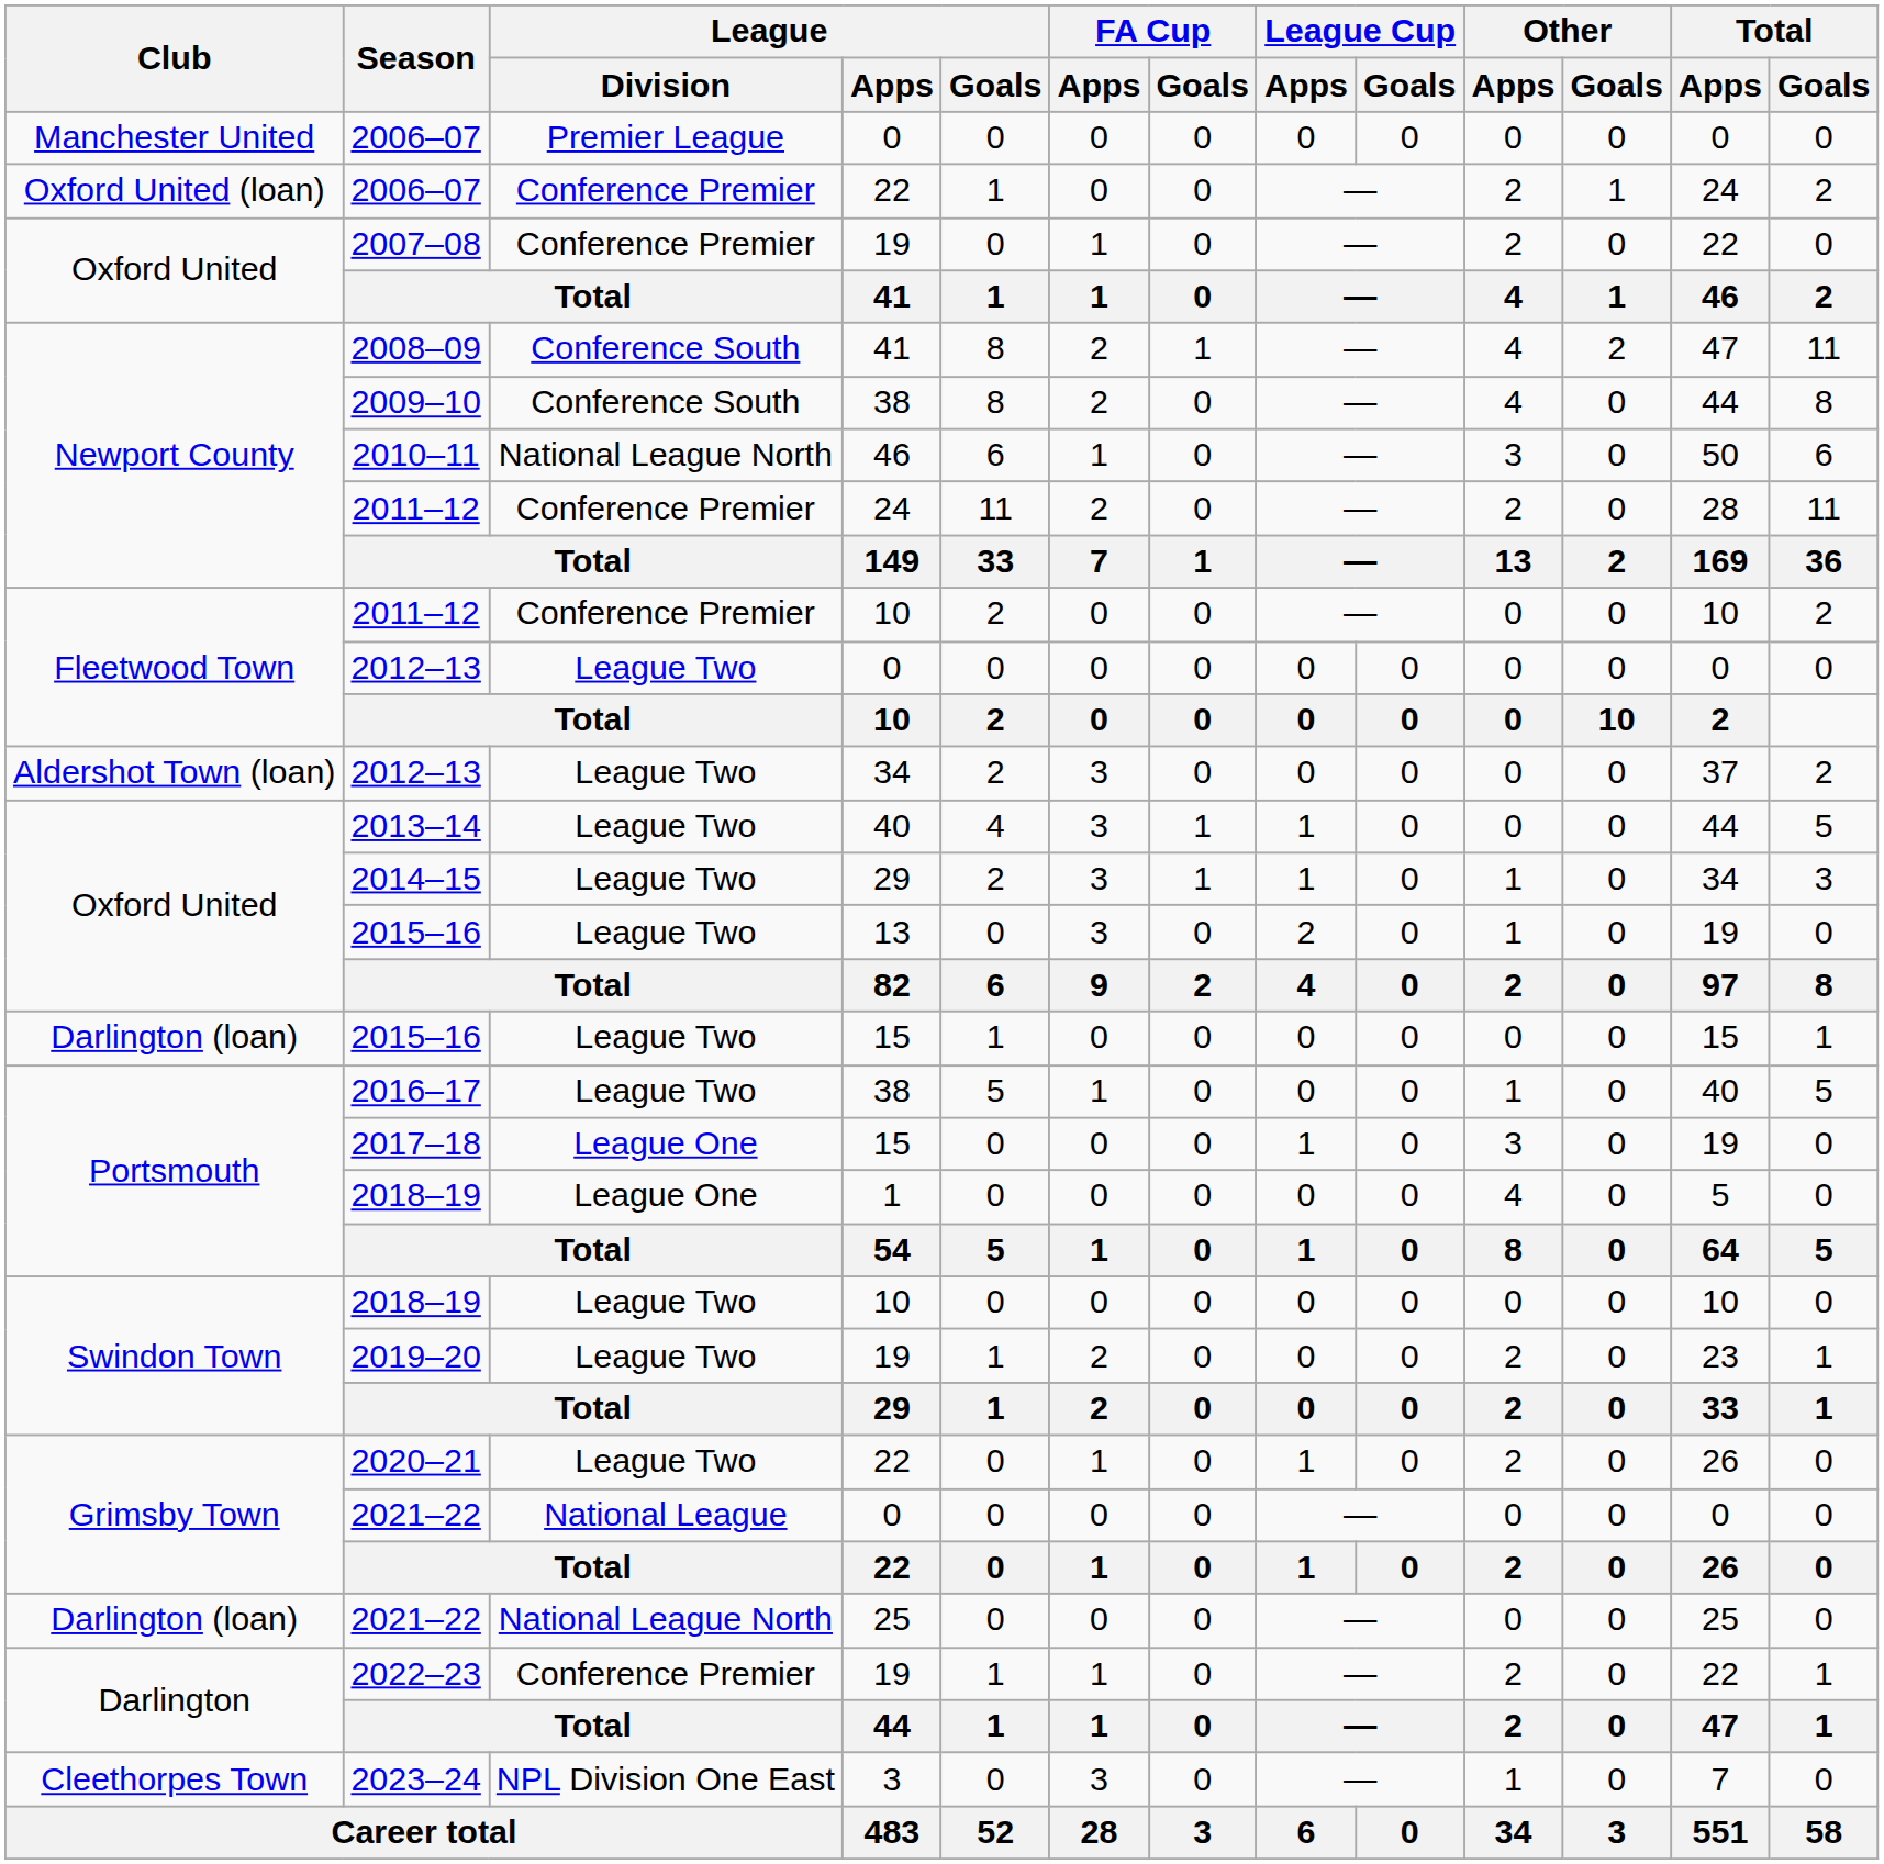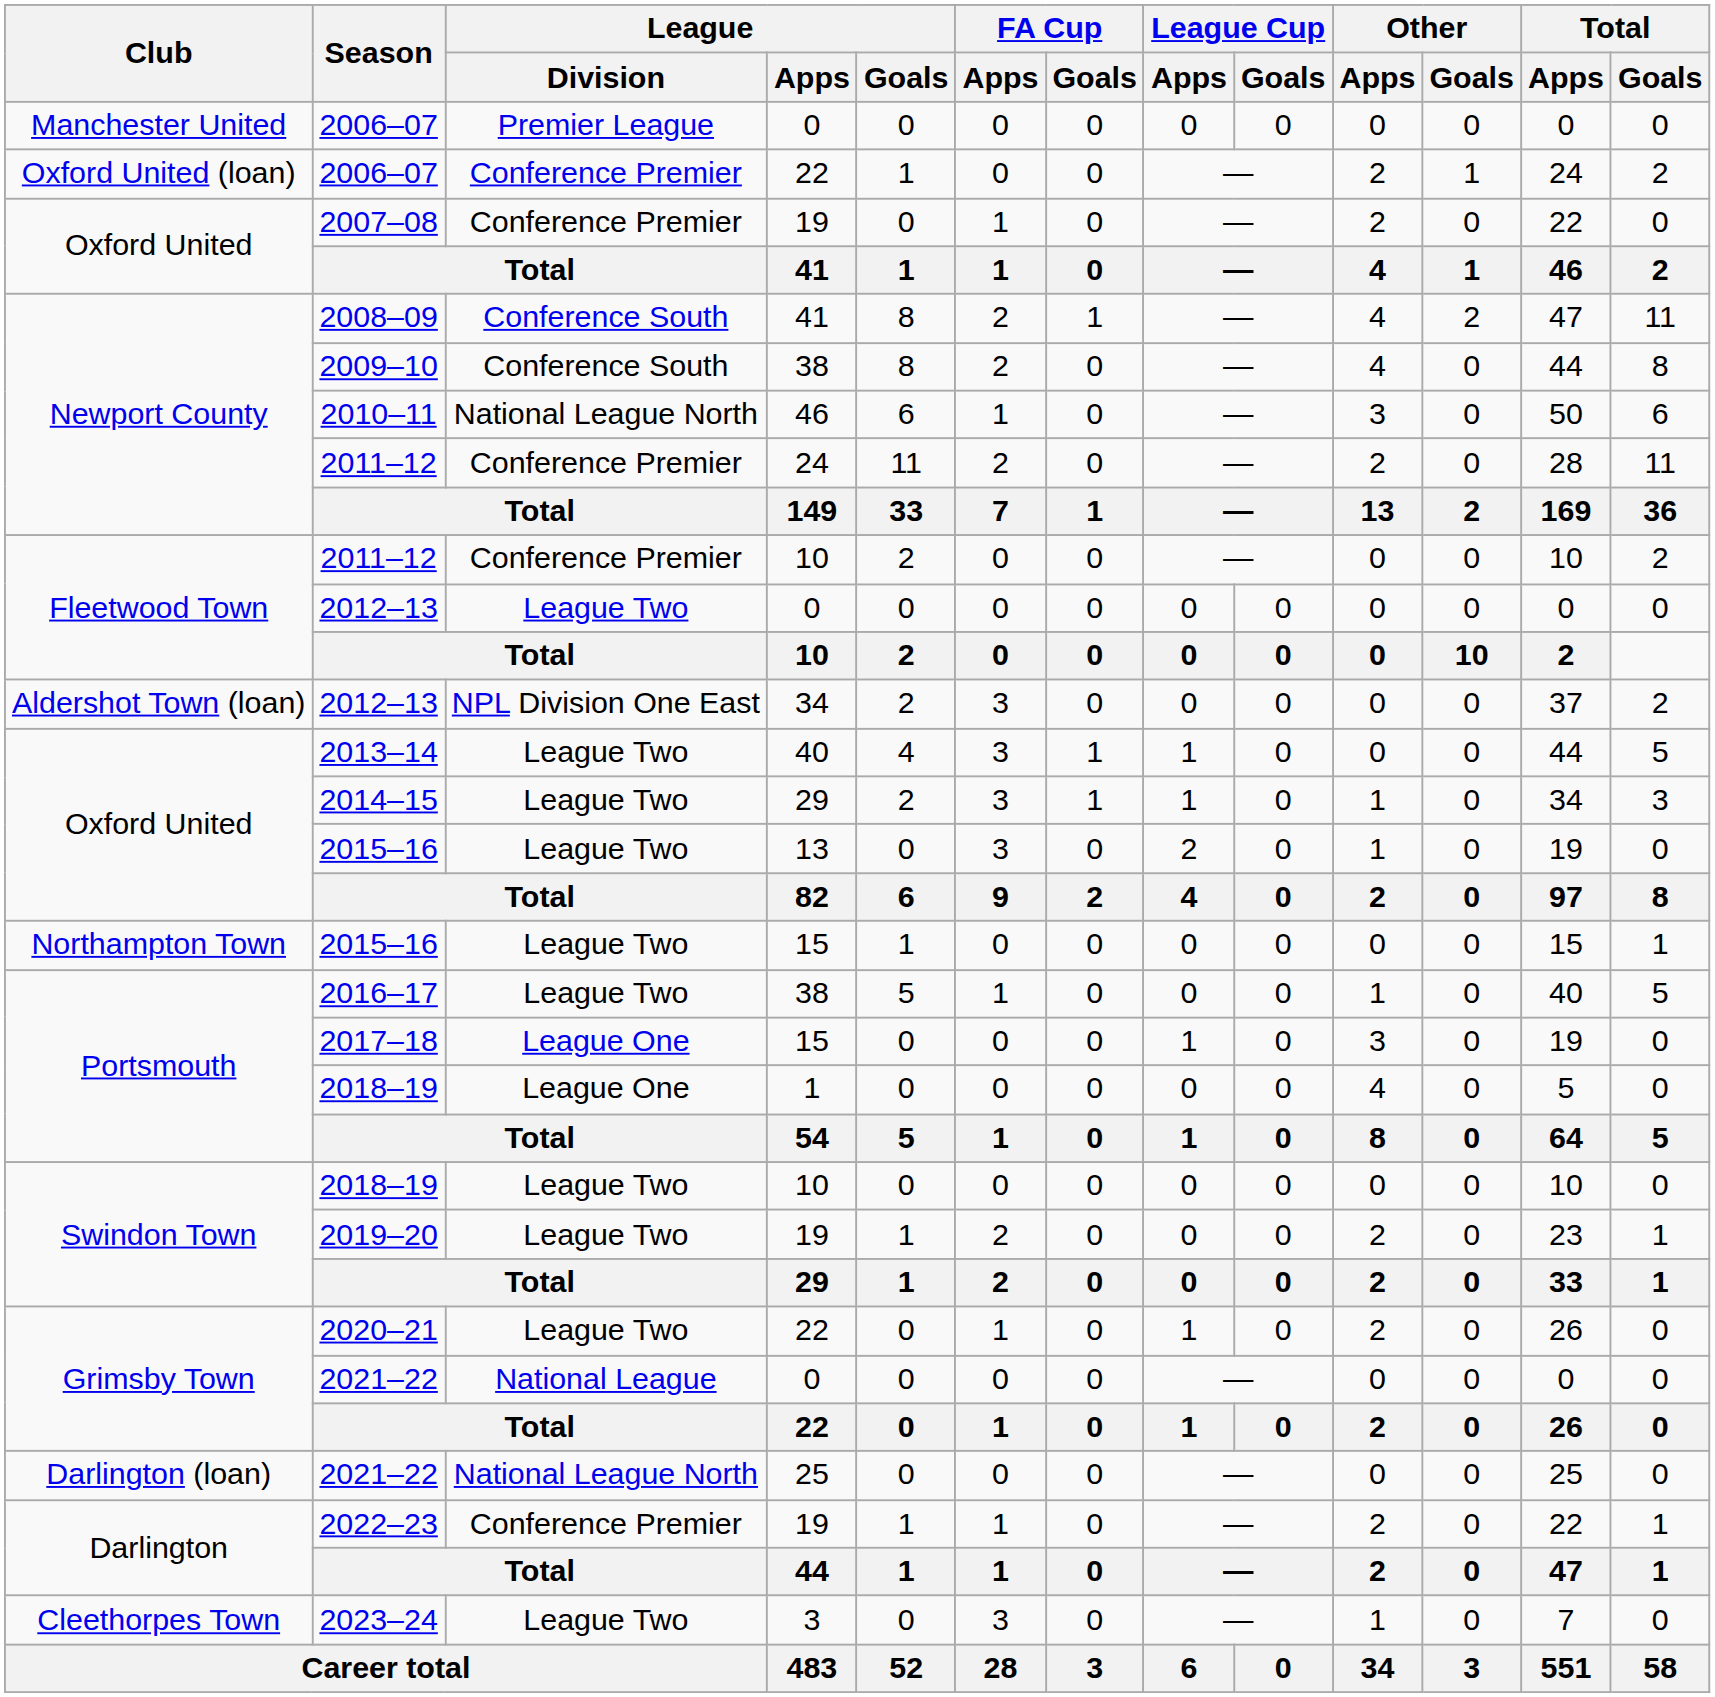 <table class="wikitable" style="text-align:center">
 <tr>
 <th rowspan="2">Club</th>
 <th rowspan="2">Season</th>
 <th colspan="3">League</th>
 <th colspan="2"><a href='#'>FA Cup</a></th>
 <th colspan="2"><a href='#'>League Cup</a></th>
 <th colspan="2">Other</th>
 <th colspan="2">Total</th>
 </tr>
 <tr>
 <th>Division</th>
 <th>Apps</th>
 <th>Goals</th>
 <th>Apps</th>
 <th>Goals</th>
 <th>Apps</th>
 <th>Goals</th>
 <th>Apps</th>
 <th>Goals</th>
 <th>Apps</th>
 <th>Goals</th>
 </tr>
 <tr>
 <td><a href='#'>Manchester United</a></td>
 <td><a href='#'>2006–07</a></td>
 <td><a href='#'>Premier League</a></td>
 <td>0</td>
 <td>0</td>
 <td>0</td>
 <td>0</td>
 <td>0</td>
 <td>0</td>
 <td>0</td>
 <td>0</td>
 <td>0</td>
 <td>0</td>
 </tr>
 <tr>
 <td><a href='#'>Oxford United</a> (loan)</td>
 <td><a href='#'>2006–07</a></td>
 <td><a href='#'>Conference Premier</a></td>
 <td>22</td>
 <td>1</td>
 <td>0</td>
 <td>0</td>
 <td colspan="2">—</td>
 <td>2</td>
 <td>1</td>
 <td>24</td>
 <td>2</td>
 </tr>
 <tr>
 <td rowspan="2">Oxford United</td>
 <td><a href='#'>2007–08</a></td>
 <td>Conference Premier</td>
 <td>19</td>
 <td>0</td>
 <td>1</td>
 <td>0</td>
 <td colspan="2">—</td>
 <td>2</td>
 <td>0</td>
 <td>22</td>
 <td>0</td>
 </tr>
 <tr>
 <th colspan="2">Total</th>
 <th>41</th>
 <th>1</th>
 <th>1</th>
 <th>0</th>
 <th colspan="2">—</th>
 <th>4</th>
 <th>1</th>
 <th>46</th>
 <th>2</th>
 </tr>
 <tr>
 <td rowspan="5"><a href='#'>Newport County</a></td>
 <td><a href='#'>2008–09</a></td>
 <td><a href='#'>Conference South</a></td>
 <td>41</td>
 <td>8</td>
 <td>2</td>
 <td>1</td>
 <td colspan="2">—</td>
 <td>4</td>
 <td>2</td>
 <td>47</td>
 <td>11</td>
 </tr>
 <tr>
 <td><a href='#'>2009–10</a></td>
 <td>Conference South</td>
 <td>38</td>
 <td>8</td>
 <td>2</td>
 <td>0</td>
 <td colspan="2">—</td>
 <td>4</td>
 <td>0</td>
 <td>44</td>
 <td>8</td>
 </tr>
 <tr>
 <td><a href='#'>2010–11</a></td>
 <td>National League North</td>
 <td>46</td>
 <td>6</td>
 <td>1</td>
 <td>0</td>
 <td colspan="2">—</td>
 <td>3</td>
 <td>0</td>
 <td>50</td>
 <td>6</td>
 </tr>
 <tr>
 <td><a href='#'>2011–12</a></td>
 <td>Conference Premier</td>
 <td>24</td>
 <td>11</td>
 <td>2</td>
 <td>0</td>
 <td colspan="2">—</td>
 <td>2</td>
 <td>0</td>
 <td>28</td>
 <td>11</td>
 </tr>
 <tr>
 <th colspan="2">Total</th>
 <th>149</th>
 <th>33</th>
 <th>7</th>
 <th>1</th>
 <th colspan="2">—</th>
 <th>13</th>
 <th>2</th>
 <th>169</th>
 <th>36</th>
 </tr>
 <tr>
 <td rowspan="3"><a href='#'>Fleetwood Town</a></td>
 <td><a href='#'>2011–12</a></td>
 <td>Conference Premier</td>
 <td>10</td>
 <td>2</td>
 <td>0</td>
 <td>0</td>
 <td colspan="2">—</td>
 <td>0</td>
 <td>0</td>
 <td>10</td>
 <td>2</td>
 </tr>
 <tr>
 <td><a href='#'>2012–13</a></td>
 <td><a href='#'>League Two</a></td>
 <td>0</td>
 <td>0</td>
 <td>0</td>
 <td>0</td>
 <td>0</td>
 <td>0</td>
 <td>0</td>
 <td>0</td>
 <td>0</td>
 <td>0</td>
 </tr>
 <tr>
 <th colspan="2">Total</th>
 <th>10</th>
 <th>2</th>
 <th>0</th>
 <th 0>0</th>
 <th>0</th>
 <th>0</th>
 <th>0</th>
 <th>10</th>
 <th>2</th>
 </tr>
 <tr>
 <td><a href='#'>Aldershot Town</a> (loan)</td>
 <td><a href='#'>2012–13</a></td>
-<td>League Two</td>
+<td><a href='#'>NPL</a> Division One East</td>
 <td>34</td>
 <td>2</td>
 <td>3</td>
 <td>0</td>
 <td>0</td>
 <td>0</td>
 <td>0</td>
 <td>0</td>
 <td>37</td>
 <td>2</td>
 </tr>
 <tr>
 <td rowspan="4">Oxford United</td>
 <td><a href='#'>2013–14</a></td>
 <td>League Two</td>
 <td>40</td>
 <td>4</td>
 <td>3</td>
 <td>1</td>
 <td>1</td>
 <td>0</td>
 <td>0</td>
 <td>0</td>
 <td>44</td>
 <td>5</td>
 </tr>
 <tr>
 <td><a href='#'>2014–15</a></td>
 <td>League Two</td>
 <td>29</td>
 <td>2</td>
 <td>3</td>
 <td>1</td>
 <td>1</td>
 <td>0</td>
 <td>1</td>
 <td>0</td>
 <td>34</td>
 <td>3</td>
 </tr>
 <tr>
 <td><a href='#'>2015–16</a></td>
 <td>League Two</td>
 <td>13</td>
 <td>0</td>
 <td>3</td>
 <td>0</td>
 <td>2</td>
 <td>0</td>
 <td>1</td>
 <td>0</td>
 <td>19</td>
 <td>0</td>
 </tr>
 <tr>
 <th colspan="2">Total</th>
 <th>82</th>
 <th>6</th>
 <th>9</th>
 <th>2</th>
 <th>4</th>
 <th>0</th>
 <th>2</th>
 <th>0</th>
 <th>97</th>
 <th>8</th>
 </tr>
 <tr>
-<td><a href='#'>Darlington</a> (loan)</td>
+<td><a href='#'>Northampton Town</a></td>
 <td><a href='#'>2015–16</a></td>
 <td>League Two</td>
 <td>15</td>
 <td>1</td>
 <td>0</td>
 <td>0</td>
 <td>0</td>
 <td>0</td>
 <td>0</td>
 <td>0</td>
 <td>15</td>
 <td>1</td>
 </tr>
 <tr>
 <td rowspan="4"><a href='#'>Portsmouth</a></td>
 <td><a href='#'>2016–17</a></td>
 <td>League Two</td>
 <td>38</td>
 <td>5</td>
 <td>1</td>
 <td>0</td>
 <td>0</td>
 <td>0</td>
 <td>1</td>
 <td>0</td>
 <td>40</td>
 <td>5</td>
 </tr>
 <tr>
 <td><a href='#'>2017–18</a></td>
 <td><a href='#'>League One</a></td>
 <td>15</td>
 <td>0</td>
 <td>0</td>
 <td>0</td>
 <td>1</td>
 <td>0</td>
 <td>3</td>
 <td>0</td>
 <td>19</td>
 <td>0</td>
 </tr>
 <tr>
 <td><a href='#'>2018–19</a></td>
 <td>League One</td>
 <td>1</td>
 <td>0</td>
 <td>0</td>
 <td>0</td>
 <td>0</td>
 <td>0</td>
 <td>4</td>
 <td>0</td>
 <td>5</td>
 <td>0</td>
 </tr>
 <tr>
 <th colspan=2>Total</th>
 <th>54</th>
 <th>5</th>
 <th>1</th>
 <th>0</th>
 <th>1</th>
 <th>0</th>
 <th>8</th>
 <th>0</th>
 <th>64</th>
 <th>5</th>
 </tr>
 <tr>
 <td rowspan="3"><a href='#'>Swindon Town</a></td>
 <td><a href='#'>2018–19</a></td>
 <td>League Two</td>
 <td>10</td>
 <td>0</td>
 <td>0</td>
 <td>0</td>
 <td>0</td>
 <td>0</td>
 <td>0</td>
 <td>0</td>
 <td>10</td>
 <td>0</td>
 </tr>
 <tr>
 <td><a href='#'>2019–20</a></td>
 <td>League Two</td>
 <td>19</td>
 <td>1</td>
 <td>2</td>
 <td>0</td>
 <td>0</td>
 <td>0</td>
 <td>2</td>
 <td>0</td>
 <td>23</td>
 <td>1</td>
 </tr>
 <tr>
 <th colspan=2>Total</th>
 <th>29</th>
 <th>1</th>
 <th>2</th>
 <th>0</th>
 <th>0</th>
 <th>0</th>
 <th>2</th>
 <th>0</th>
 <th>33</th>
 <th>1</th>
 </tr>
 <tr>
 <td rowspan="3"><a href='#'>Grimsby Town</a></td>
 <td><a href='#'>2020–21</a></td>
 <td>League Two</td>
 <td>22</td>
 <td>0</td>
 <td>1</td>
 <td>0</td>
 <td>1</td>
 <td>0</td>
 <td>2</td>
 <td>0</td>
 <td>26</td>
 <td>0</td>
 </tr>
 <tr>
 <td><a href='#'>2021–22</a></td>
 <td><a href='#'>National League</a></td>
 <td>0</td>
 <td>0</td>
 <td>0</td>
 <td>0</td>
 <td colspan="2">—</td>
 <td>0</td>
 <td>0</td>
 <td>0</td>
 <td>0</td>
 </tr>
 <tr>
 <th colspan=2>Total</th>
 <th>22</th>
 <th>0</th>
 <th>1</th>
 <th>0</th>
 <th>1</th>
 <th>0</th>
 <th>2</th>
 <th>0</th>
 <th>26</th>
 <th>0</th>
 </tr>
 <tr>
 <td><a href='#'>Darlington</a> (loan)</td>
 <td><a href='#'>2021–22</a></td>
 <td><a href='#'>National League North</a></td>
 <td>25</td>
 <td>0</td>
 <td>0</td>
 <td>0</td>
 <td colspan="2">—</td>
 <td>0</td>
 <td>0</td>
 <td>25</td>
 <td>0</td>
 </tr>
 <tr>
 <td rowspan=2>Darlington</td>
 <td><a href='#'>2022–23</a></td>
 <td>Conference Premier</td>
 <td>19</td>
 <td>1</td>
 <td>1</td>
 <td>0</td>
 <td colspan="2">—</td>
 <td>2</td>
 <td>0</td>
 <td>22</td>
 <td>1</td>
 </tr>
 <tr>
 <th colspan=2>Total</th>
 <th>44</th>
 <th>1</th>
 <th>1</th>
 <th>0</th>
 <th colspan="2">—</th>
 <th>2</th>
 <th>0</th>
 <th>47</th>
 <th>1</th>
 </tr>
 <tr>
 <td><a href='#'>Cleethorpes Town</a></td>
 <td><a href='#'>2023–24</a></td>
-<td><a href='#'>NPL</a> Division One East</td>
+<td>League Two</td>
 <td>3</td>
 <td>0</td>
 <td>3</td>
 <td>0</td>
 <td colspan="2">—</td>
 <td>1</td>
 <td>0</td>
 <td>7</td>
 <td>0</td>
 </tr>
 <tr>
 <th colspan="3">Career total</th>
 <th>483</th>
 <th>52</th>
 <th>28</th>
 <th>3</th>
 <th>6</th>
 <th>0</th>
 <th>34</th>
 <th>3</th>
 <th>551</th>
 <th>58</th>
 </tr>
 </table>
